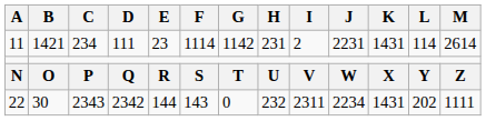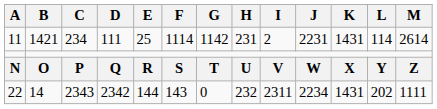 <table class="wikitable">
 <tr>
 <th>A</th>
 <th>B</th>
 <th>C</th>
 <th>D</th>
 <th>E</th>
 <th>F</th>
 <th>G</th>
 <th>H</th>
 <th>I</th>
 <th>J</th>
 <th>K</th>
 <th>L</th>
 <th>M</th>
 </tr>
 <tr>
 <td>11</td>
 <td>1421</td>
 <td>234</td>
 <td>111</td>
-<td>23</td>
+<td>25</td>
 <td>1114</td>
 <td>1142</td>
 <td>231</td>
 <td>2</td>
 <td>2231</td>
 <td>1431</td>
 <td>114</td>
 <td>2614</td>
 </tr>
 <tr>
 <td></td>
 </tr>
 <tr>
 <th>N</th>
 <th>O</th>
 <th>P</th>
 <th>Q</th>
 <th>R</th>
 <th>S</th>
 <th>T</th>
 <th>U</th>
 <th>V</th>
 <th>W</th>
 <th>X</th>
 <th>Y</th>
 <th>Z</th>
 </tr>
 <tr>
 <td>22</td>
-<td>30</td>
+<td>14</td>
 <td>2343</td>
 <td>2342</td>
 <td>144</td>
 <td>143</td>
 <td>0</td>
 <td>232</td>
 <td>2311</td>
 <td>2234</td>
 <td>1431</td>
 <td>202</td>
 <td>1111</td>
 </tr>
 </table>
